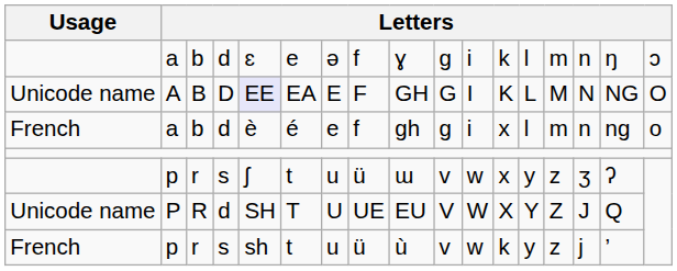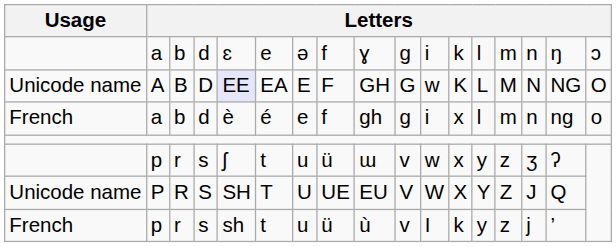 <table class="wikitable Unicode">
 <tr>
 <th>Usage</th>
 <th colspan="16">Letters</th>
 </tr>
 <tr>
 <td></td>
 <td>a</td>
 <td>b</td>
 <td>d</td>
 <td>ɛ</td>
 <td>e</td>
 <td>ǝ</td>
 <td>f</td>
 <td>ɣ</td>
 <td>g</td>
 <td>i</td>
 <td>k</td>
 <td>l</td>
 <td>m</td>
 <td>n</td>
 <td>ŋ</td>
 <td>ɔ</td>
 </tr>
 <tr>
 <td>Unicode name</td>
 <td>A</td>
 <td>B</td>
 <td>D</td>
 <td style="background: lavender;">EE</td>
 <td>EA</td>
 <td>E</td>
 <td>F</td>
 <td>GH</td>
 <td>G</td>
-<td>I</td>
+<td>w</td>
 <td>K</td>
 <td>L</td>
 <td>M</td>
 <td>N</td>
 <td>NG</td>
 <td>O</td>
 </tr>
 <tr>
 <td>French</td>
 <td>a</td>
 <td>b</td>
 <td>d</td>
 <td>è</td>
 <td>é</td>
 <td>e</td>
 <td>f</td>
 <td>gh</td>
 <td>g</td>
 <td>i</td>
 <td>x</td>
 <td>l</td>
 <td>m</td>
 <td>n</td>
 <td>ng</td>
 <td>o</td>
 </tr>
 <tr>
 <td colspan="17"></td>
 </tr>
 <tr>
 <td></td>
 <td>p</td>
 <td>r</td>
 <td>s</td>
 <td>ʃ</td>
 <td>t</td>
 <td>u</td>
 <td>ü</td>
 <td>ɯ</td>
 <td>v</td>
 <td>w</td>
 <td>x</td>
 <td>y</td>
 <td>z</td>
 <td>ʒ</td>
 <td>ʔ</td>
 </tr>
 <tr>
 <td>Unicode name</td>
 <td>P</td>
 <td>R</td>
-<td>d</td>
+<td>S</td>
 <td>SH</td>
 <td>T</td>
 <td>U</td>
 <td>UE</td>
 <td>EU</td>
 <td>V</td>
 <td>W</td>
 <td>X</td>
 <td>Y</td>
 <td>Z</td>
 <td>J</td>
 <td>Q</td>
 </tr>
 <tr>
 <td>French</td>
 <td>p</td>
 <td>r</td>
 <td>s</td>
 <td>sh</td>
 <td>t</td>
 <td>u</td>
 <td>ü</td>
 <td>ù</td>
 <td>v</td>
-<td>w</td>
+<td>I</td>
 <td>k</td>
 <td>y</td>
 <td>z</td>
 <td>j</td>
 <td>’</td>
 </tr>
 </table>
